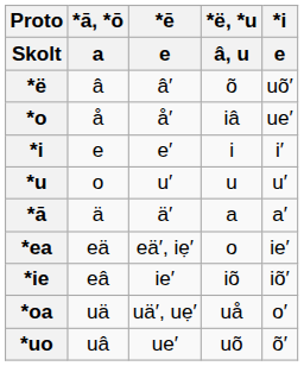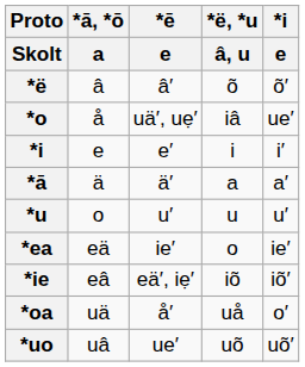 <table class="wikitable" style="text-align: center;">
 <tr>
 <th>Proto</th>
 <th>*ā, *ō</th>
 <th>*ē</th>
 <th>*ë, *u</th>
 <th>*i</th>
 </tr>
 <tr>
 <th>Skolt</th>
 <th>a</th>
 <th>e</th>
 <th>â, u</th>
 <th>e</th>
 </tr>
 <tr>
 <th>*ë</th>
 <td>â</td>
 <td>â′</td>
 <td>õ</td>
-<td>uõ′</td>
+<td>õ′</td>
 </tr>
 <tr>
 <th>*o</th>
 <td>å</td>
-<td>å′</td>
+<td>uä′, uẹ′</td>
 <td>iâ</td>
 <td>ue′</td>
 </tr>
 <tr>
 <th>*i</th>
 <td>e</td>
 <td>e′</td>
 <td>i</td>
 <td>i′</td>
 </tr>
 <tr>
+<th>*ā</th>
+<td>ä</td>
+<td>ä′</td>
+<td>a</td>
+<td>a′</td>
+</tr>
+<tr>
 <th>*u</th>
 <td>o</td>
 <td>u′</td>
 <td>u</td>
 <td>u′</td>
 </tr>
 <tr>
-<th>*ā</th>
-<td>ä</td>
-<td>ä′</td>
-<td>a</td>
-<td>a′</td>
-</tr>
-<tr>
 <th>*ea</th>
 <td>eä</td>
-<td>eä′, iẹ′</td>
+<td>ie′</td>
 <td>o</td>
 <td>ie′</td>
 </tr>
 <tr>
 <th>*ie</th>
 <td>eâ</td>
-<td>ie′</td>
+<td>eä′, iẹ′</td>
 <td>iõ</td>
 <td>iõ′</td>
 </tr>
 <tr>
 <th>*oa</th>
 <td>uä</td>
-<td>uä′, uẹ′</td>
+<td>å′</td>
 <td>uå</td>
 <td>o′</td>
 </tr>
 <tr>
 <th>*uo</th>
 <td>uâ</td>
 <td>ue′</td>
 <td>uõ</td>
-<td>õ′</td>
+<td>uõ′</td>
 </tr>
 </table>
